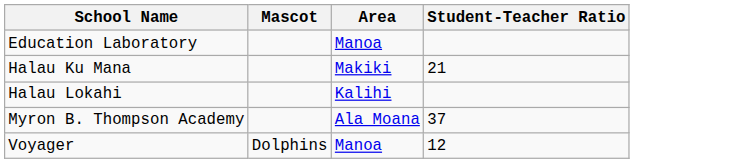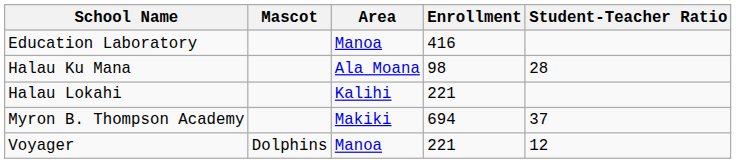 <table class="wikitable">
 <tr>
 <th>School Name</th>
 <th>Mascot</th>
 <th>Area</th>
+<th>Enrollment</th>
 <th>Student-Teacher Ratio</th>
 </tr>
 <tr>
 <td>Education Laboratory</td>
 <td></td>
 <td><a href='#'>Manoa</a></td>
+<td>416</td>
 <td></td>
 </tr>
 <tr>
 <td>Halau Ku Mana</td>
 <td></td>
-<td><a href='#'>Makiki</a></td>
-<td>21</td>
+<td><a href='#'>Ala Moana</a></td>
+<td>98</td>
+<td>28</td>
 </tr>
 <tr>
 <td>Halau Lokahi</td>
 <td></td>
 <td><a href='#'>Kalihi</a></td>
+<td>221</td>
 <td></td>
 </tr>
 <tr>
 <td>Myron B. Thompson Academy</td>
 <td></td>
-<td><a href='#'>Ala Moana</a></td>
+<td><a href='#'>Makiki</a></td>
+<td>694</td>
 <td>37</td>
 </tr>
 <tr>
 <td>Voyager</td>
 <td>Dolphins</td>
 <td><a href='#'>Manoa</a></td>
+<td>221</td>
 <td>12</td>
 </tr>
 </table>
